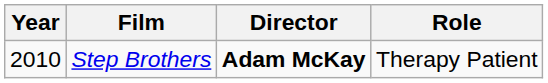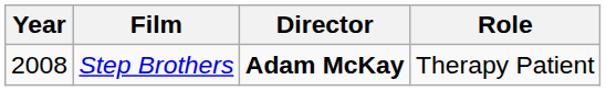 <table class="wikitable">
 <tr>
 <th>Year</th>
 <th>Film</th>
 <th>Director</th>
 <th>Role</th>
 </tr>
 <tr>
-<td>2010</td>
+<td>2008</td>
 <td><em><a href='#'>Step Brothers</a></em></td>
 <td><strong>Adam McKay</strong></td>
 <td>Therapy Patient</td>
 </tr>
 </table>
